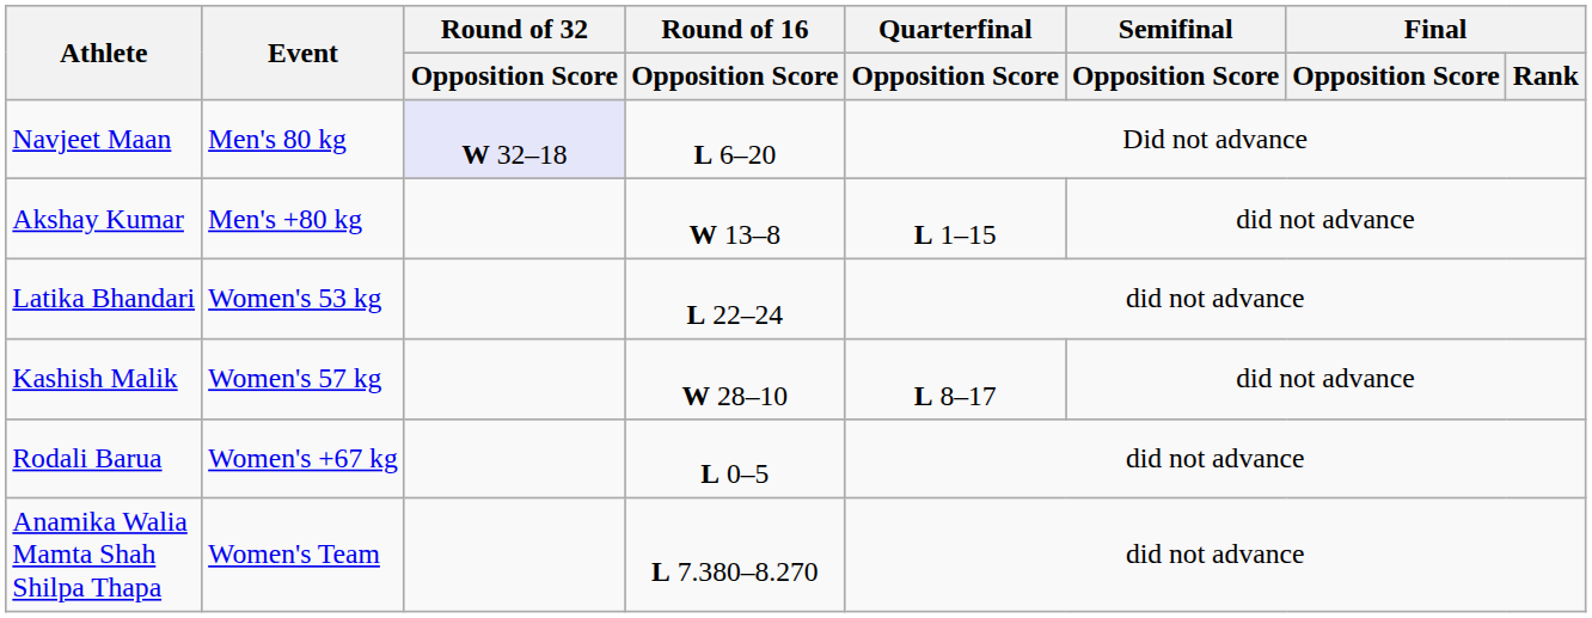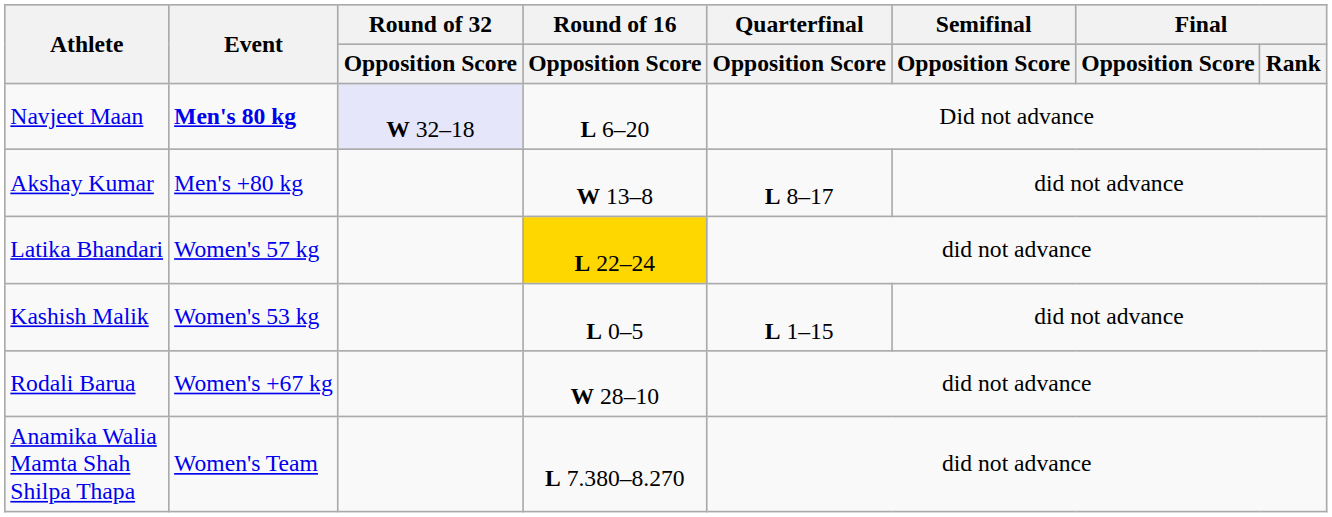 <table class=wikitable style="text-align:center; font-size:90%">
 <tr>
 <th rowspan="2">Athlete</th>
 <th rowspan="2">Event</th>
 <th>Round of 32</th>
 <th>Round of 16</th>
 <th>Quarterfinal</th>
 <th>Semifinal</th>
 <th colspan="2">Final</th>
 </tr>
 <tr>
 <th>Opposition Score</th>
 <th>Opposition Score</th>
 <th>Opposition Score</th>
 <th>Opposition Score</th>
 <th>Opposition Score</th>
 <th>Rank</th>
 </tr>
 <tr>
 <td align=left><a href='#'>Navjeet Maan</a></td>
-<td align=left><a href='#'>Men's 80 kg</a></td>
+<td align=left><strong><a href='#'>Men's 80 kg</a></strong></td>
 <td style="background: lavender;"><br><strong>W</strong> 32–18</td>
 <td><br><strong>L</strong> 6–20</td>
 <td colspan="4">Did not advance</td>
 </tr>
 <tr>
 <td align=left><a href='#'>Akshay Kumar</a></td>
 <td align=left><a href='#'>Men's +80 kg</a></td>
 <td></td>
 <td><br><strong>W</strong> 13–8</td>
-<td><br><strong>L</strong> 1–15</td>
+<td><br><strong>L</strong> 8–17</td>
 <td colspan="4">did not advance</td>
 </tr>
 <tr>
 <td align=left><a href='#'>Latika Bhandari</a></td>
-<td align=left><a href='#'>Women's 53 kg</a></td>
+<td align=left><a href='#'>Women's 57 kg</a></td>
 <td></td>
-<td><br><strong>L</strong> 22–24</td>
+<td style="background: gold;"><br><strong>L</strong> 22–24</td>
 <td colspan="4">did not advance</td>
 </tr>
 <tr>
 <td align=left><a href='#'>Kashish Malik</a></td>
-<td align=left><a href='#'>Women's 57 kg</a></td>
+<td align=left><a href='#'>Women's 53 kg</a></td>
 <td></td>
-<td><br><strong>W</strong> 28–10</td>
-<td><br><strong>L</strong> 8–17</td>
+<td><br><strong>L</strong> 0–5</td>
+<td><br><strong>L</strong> 1–15</td>
 <td colspan=4>did not advance</td>
 </tr>
 <tr>
 <td align=left><a href='#'>Rodali Barua</a></td>
 <td align=left><a href='#'>Women's +67 kg</a></td>
 <td></td>
-<td><br><strong>L</strong> 0–5</td>
+<td><br><strong>W</strong> 28–10</td>
 <td colspan=4>did not advance</td>
 </tr>
 <tr>
 <td align=left><a href='#'>Anamika Walia</a><br><a href='#'>Mamta Shah</a><br><a href='#'>Shilpa Thapa</a></td>
 <td align=left><a href='#'>Women's Team</a></td>
 <td></td>
 <td><br><strong>L</strong> 7.380–8.270</td>
 <td colspan=4>did not advance</td>
 </tr>
 </table>
